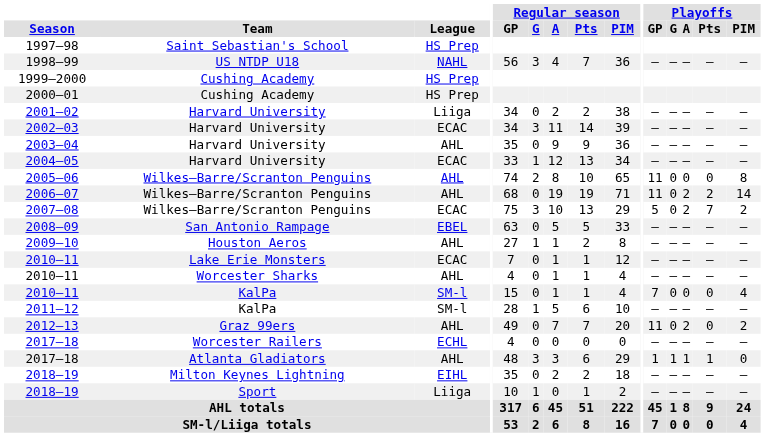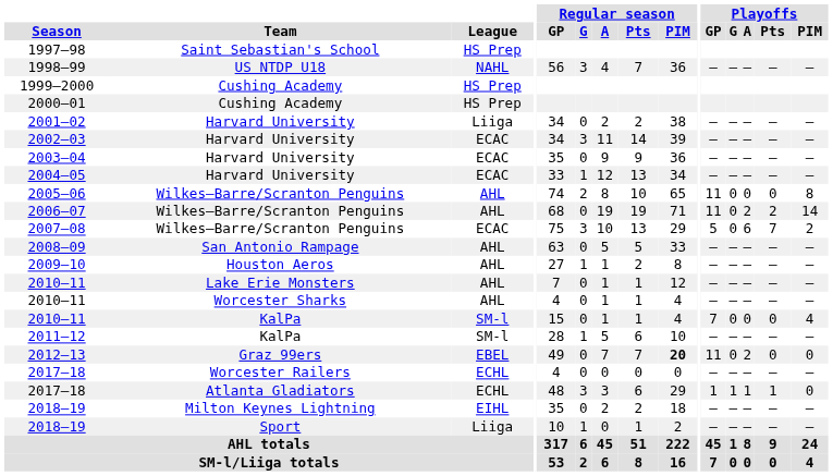 <table border="0" cellpadding="1" cellspacing="0" style="text-align:center; width:60em">
 <tr bgcolor="#e0e0e0">
 <th colspan="3" bgcolor="#ffffff"></th>
 <th rowspan="99" bgcolor="#ffffff"></th>
 <th colspan="5"><a href='#'>Regular season</a></th>
 <th rowspan="99" bgcolor="#ffffff"></th>
 <th colspan="5"><a href='#'>Playoffs</a></th>
 </tr>
 <tr bgcolor="#e0e0e0">
 <th><a href='#'>Season</a></th>
 <th>Team</th>
 <th>League</th>
 <th>GP</th>
 <th><a href='#'>G</a></th>
 <th><a href='#'>A</a></th>
 <th><a href='#'>Pts</a></th>
 <th><a href='#'>PIM</a></th>
 <th>GP</th>
 <th>G</th>
 <th>A</th>
 <th>Pts</th>
 <th>PIM</th>
 </tr>
 <tr>
 <td>1997–98</td>
 <td><a href='#'>Saint Sebastian's School</a></td>
 <td><a href='#'>HS Prep</a></td>
 <td></td>
 <td></td>
 <td></td>
 <td></td>
 <td></td>
 <td></td>
 <td></td>
 <td></td>
 <td></td>
 <td></td>
 </tr>
 <tr bgcolor=#f0f0f0>
 <td>1998–99</td>
 <td><a href='#'>US NTDP U18</a></td>
 <td><a href='#'>NAHL</a></td>
 <td>56</td>
 <td>3</td>
 <td>4</td>
 <td>7</td>
 <td>36</td>
 <td>—</td>
 <td>—</td>
 <td>—</td>
 <td>—</td>
 <td>—</td>
 </tr>
 <tr>
 <td>1999–2000</td>
 <td><a href='#'>Cushing Academy</a></td>
 <td><a href='#'>HS Prep</a></td>
 <td></td>
 <td></td>
 <td></td>
 <td></td>
 <td></td>
 <td></td>
 <td></td>
 <td></td>
 <td></td>
 <td></td>
 </tr>
 <tr bgcolor=#f0f0f0>
 <td>2000–01</td>
 <td>Cushing Academy</td>
 <td>HS Prep</td>
 <td></td>
 <td></td>
 <td></td>
 <td></td>
 <td></td>
 <td></td>
 <td></td>
 <td></td>
 <td></td>
 <td></td>
 </tr>
 <tr>
 <td><a href='#'>2001–02</a></td>
 <td><a href='#'>Harvard University</a></td>
 <td>Liiga</td>
 <td>34</td>
 <td>0</td>
 <td>2</td>
 <td>2</td>
 <td>38</td>
 <td>—</td>
 <td>—</td>
 <td>—</td>
 <td>—</td>
 <td>—</td>
 </tr>
 <tr bgcolor=#f0f0f0>
 <td><a href='#'>2002–03</a></td>
 <td>Harvard University</td>
 <td>ECAC</td>
 <td>34</td>
 <td>3</td>
 <td>11</td>
 <td>14</td>
 <td>39</td>
 <td>—</td>
 <td>—</td>
 <td>—</td>
 <td>—</td>
 <td>—</td>
 </tr>
 <tr>
 <td><a href='#'>2003–04</a></td>
 <td>Harvard University</td>
-<td>AHL</td>
+<td>ECAC</td>
 <td>35</td>
 <td>0</td>
 <td>9</td>
 <td>9</td>
 <td>36</td>
 <td>—</td>
 <td>—</td>
 <td>—</td>
 <td>—</td>
 <td>—</td>
 </tr>
 <tr bgcolor=#f0f0f0>
 <td><a href='#'>2004–05</a></td>
 <td>Harvard University</td>
 <td>ECAC</td>
 <td>33</td>
 <td>1</td>
 <td>12</td>
 <td>13</td>
 <td>34</td>
 <td>—</td>
 <td>—</td>
 <td>—</td>
 <td>—</td>
 <td>—</td>
 </tr>
 <tr>
 <td><a href='#'>2005–06</a></td>
 <td><a href='#'>Wilkes–Barre/Scranton Penguins</a></td>
 <td><a href='#'>AHL</a></td>
 <td>74</td>
 <td>2</td>
 <td>8</td>
 <td>10</td>
 <td>65</td>
 <td>11</td>
 <td>0</td>
 <td>0</td>
 <td>0</td>
 <td>8</td>
 </tr>
 <tr bgcolor=#f0f0f0>
 <td><a href='#'>2006–07</a></td>
 <td>Wilkes–Barre/Scranton Penguins</td>
 <td>AHL</td>
 <td>68</td>
 <td>0</td>
 <td>19</td>
 <td>19</td>
 <td>71</td>
 <td>11</td>
 <td>0</td>
 <td>2</td>
 <td>2</td>
 <td>14</td>
 </tr>
 <tr>
 <td><a href='#'>2007–08</a></td>
 <td>Wilkes–Barre/Scranton Penguins</td>
 <td>ECAC</td>
 <td>75</td>
 <td>3</td>
 <td>10</td>
 <td>13</td>
 <td>29</td>
 <td>5</td>
 <td>0</td>
-<td>2</td>
+<td>6</td>
 <td>7</td>
 <td>2</td>
 </tr>
 <tr bgcolor=#f0f0f0>
 <td><a href='#'>2008–09</a></td>
 <td><a href='#'>San Antonio Rampage</a></td>
-<td><a href='#'>EBEL</a></td>
+<td>AHL</td>
 <td>63</td>
 <td>0</td>
 <td>5</td>
 <td>5</td>
 <td>33</td>
 <td>—</td>
 <td>—</td>
 <td>—</td>
 <td>—</td>
 <td>—</td>
 </tr>
 <tr>
 <td><a href='#'>2009–10</a></td>
 <td><a href='#'>Houston Aeros</a></td>
 <td>AHL</td>
 <td>27</td>
 <td>1</td>
 <td>1</td>
 <td>2</td>
 <td>8</td>
 <td>—</td>
 <td>—</td>
 <td>—</td>
 <td>—</td>
 <td>—</td>
 </tr>
 <tr bgcolor=#f0f0f0>
 <td><a href='#'>2010–11</a></td>
 <td><a href='#'>Lake Erie Monsters</a></td>
-<td>ECAC</td>
+<td>AHL</td>
 <td>7</td>
 <td>0</td>
 <td>1</td>
 <td>1</td>
 <td>12</td>
 <td>—</td>
 <td>—</td>
 <td>—</td>
 <td>—</td>
 <td>—</td>
 </tr>
 <tr>
 <td>2010–11</td>
 <td><a href='#'>Worcester Sharks</a></td>
 <td>AHL</td>
 <td>4</td>
 <td>0</td>
 <td>1</td>
 <td>1</td>
 <td>4</td>
 <td>—</td>
 <td>—</td>
 <td>—</td>
 <td>—</td>
 <td>—</td>
 </tr>
 <tr bgcolor=#f0f0f0>
 <td><a href='#'>2010–11</a></td>
 <td><a href='#'>KalPa</a></td>
 <td><a href='#'>SM-l</a></td>
 <td>15</td>
 <td>0</td>
 <td>1</td>
 <td>1</td>
 <td>4</td>
 <td>7</td>
 <td>0</td>
 <td>0</td>
 <td>0</td>
 <td>4</td>
 </tr>
 <tr>
 <td><a href='#'>2011–12</a></td>
 <td>KalPa</td>
 <td>SM-l</td>
 <td>28</td>
 <td>1</td>
 <td>5</td>
 <td>6</td>
 <td>10</td>
 <td>—</td>
 <td>—</td>
 <td>—</td>
 <td>—</td>
 <td>—</td>
 </tr>
 <tr bgcolor=#f0f0f0>
 <td><a href='#'>2012–13</a></td>
 <td><a href='#'>Graz 99ers</a></td>
-<td>AHL</td>
+<td><a href='#'>EBEL</a></td>
 <td>49</td>
 <td>0</td>
 <td>7</td>
 <td>7</td>
-<td>20</td>
+<td><strong>20</strong></td>
 <td>11</td>
 <td>0</td>
 <td>2</td>
 <td>0</td>
-<td>2</td>
+<td>0</td>
 </tr>
 <tr>
 <td><a href='#'>2017–18</a></td>
 <td><a href='#'>Worcester Railers</a></td>
 <td><a href='#'>ECHL</a></td>
 <td>4</td>
 <td>0</td>
 <td>0</td>
 <td>0</td>
 <td>0</td>
 <td>—</td>
 <td>—</td>
 <td>—</td>
 <td>—</td>
 <td>—</td>
 </tr>
 <tr bgcolor=#f0f0f0>
 <td>2017–18</td>
 <td><a href='#'>Atlanta Gladiators</a></td>
-<td>AHL</td>
+<td>ECHL</td>
 <td>48</td>
 <td>3</td>
 <td>3</td>
 <td>6</td>
 <td>29</td>
 <td>1</td>
 <td>1</td>
 <td>1</td>
 <td>1</td>
 <td>0</td>
 </tr>
 <tr>
 <td><a href='#'>2018–19</a></td>
 <td><a href='#'>Milton Keynes Lightning</a></td>
 <td><a href='#'>EIHL</a></td>
 <td>35</td>
 <td>0</td>
 <td>2</td>
 <td>2</td>
 <td>18</td>
 <td>—</td>
 <td>—</td>
 <td>—</td>
 <td>—</td>
 <td>—</td>
 </tr>
 <tr bgcolor=#f0f0f0>
 <td><a href='#'>2018–19</a></td>
 <td><a href='#'>Sport</a></td>
 <td>Liiga</td>
 <td>10</td>
 <td>1</td>
 <td>0</td>
 <td>1</td>
 <td>2</td>
 <td>—</td>
 <td>—</td>
 <td>—</td>
 <td>—</td>
 <td>—</td>
 </tr>
 <tr bgcolor="#e0e0e0">
 <th colspan="3">AHL totals</th>
 <th>317</th>
 <th>6</th>
 <th>45</th>
 <th>51</th>
 <th>222</th>
 <th>45</th>
 <th>1</th>
 <th>8</th>
 <th>9</th>
 <th>24</th>
 </tr>
 <tr bgcolor="#e0e0e0">
 <th colspan="3">SM-l/Liiga totals</th>
 <th>53</th>
 <th>2</th>
 <th>6</th>
 <th>8</th>
 <th>16</th>
 <th>7</th>
 <th>0</th>
 <th>0</th>
 <th>0</th>
 <th>4</th>
 </tr>
 </table>
